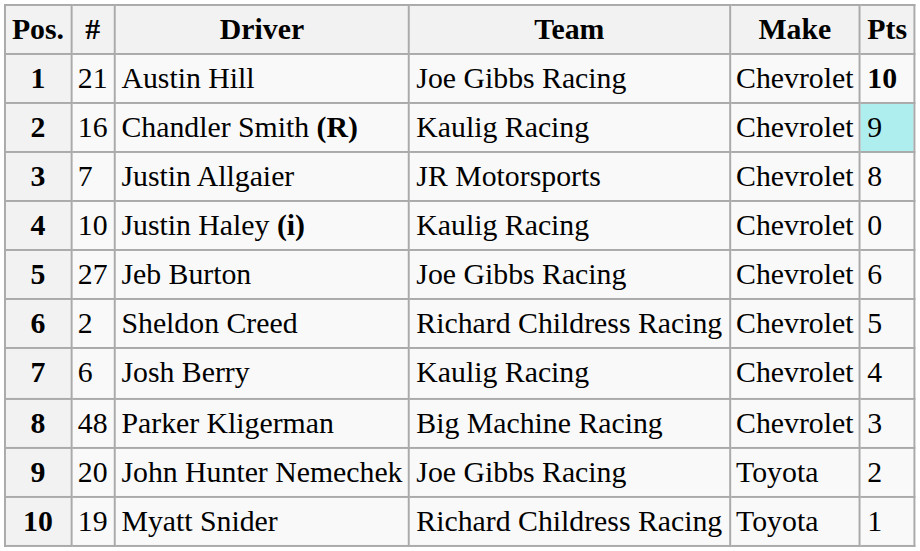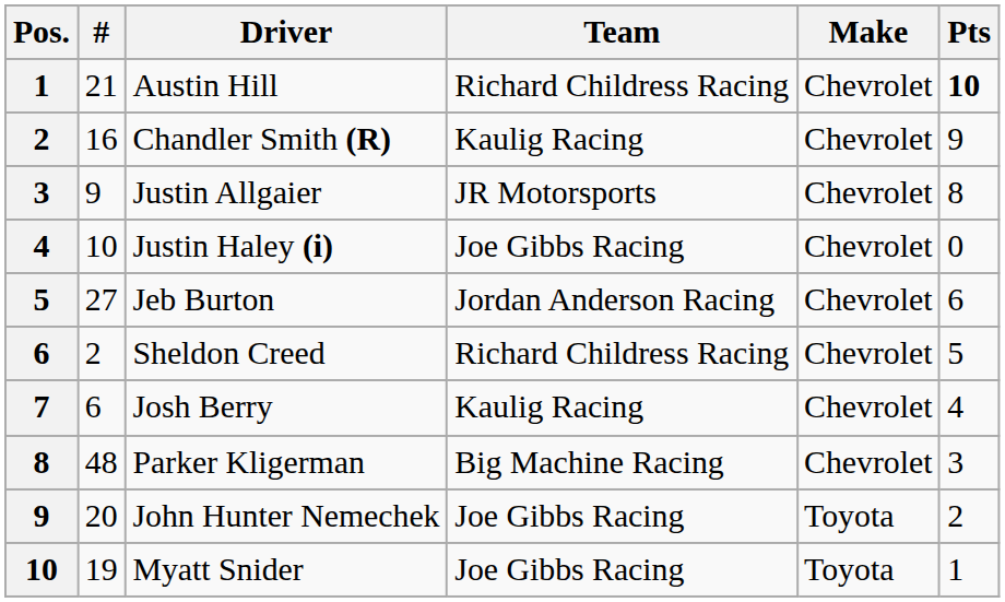 <table class="wikitable" style="font-size:95%">
 <tr>
 <th>Pos.</th>
 <th>#</th>
 <th>Driver</th>
 <th>Team</th>
 <th>Make</th>
 <th>Pts</th>
 </tr>
 <tr>
 <th>1</th>
 <td>21</td>
 <td>Austin Hill</td>
-<td>Joe Gibbs Racing</td>
+<td>Richard Childress Racing</td>
 <td>Chevrolet</td>
 <td><strong>10</strong></td>
 </tr>
 <tr>
 <th>2</th>
 <td>16</td>
 <td>Chandler Smith <strong>(R)</strong></td>
 <td>Kaulig Racing</td>
 <td>Chevrolet</td>
-<td style="background: paleturquoise;">9</td>
+<td>9</td>
 </tr>
 <tr>
 <th>3</th>
-<td>7</td>
+<td>9</td>
 <td>Justin Allgaier</td>
 <td>JR Motorsports</td>
 <td>Chevrolet</td>
 <td>8</td>
 </tr>
 <tr>
 <th>4</th>
 <td>10</td>
 <td>Justin Haley <strong>(i)</strong></td>
-<td>Kaulig Racing</td>
+<td>Joe Gibbs Racing</td>
 <td>Chevrolet</td>
 <td>0</td>
 </tr>
 <tr>
 <th>5</th>
 <td>27</td>
 <td>Jeb Burton</td>
-<td>Joe Gibbs Racing</td>
+<td>Jordan Anderson Racing</td>
 <td>Chevrolet</td>
 <td>6</td>
 </tr>
 <tr>
 <th>6</th>
 <td>2</td>
 <td>Sheldon Creed</td>
 <td>Richard Childress Racing</td>
 <td>Chevrolet</td>
 <td>5</td>
 </tr>
 <tr>
 <th>7</th>
 <td>6</td>
 <td>Josh Berry</td>
 <td>Kaulig Racing</td>
 <td>Chevrolet</td>
 <td>4</td>
 </tr>
 <tr>
 <th>8</th>
 <td>48</td>
 <td>Parker Kligerman</td>
 <td>Big Machine Racing</td>
 <td>Chevrolet</td>
 <td>3</td>
 </tr>
 <tr>
 <th>9</th>
 <td>20</td>
 <td>John Hunter Nemechek</td>
 <td>Joe Gibbs Racing</td>
 <td>Toyota</td>
 <td>2</td>
 </tr>
 <tr>
 <th>10</th>
 <td>19</td>
 <td>Myatt Snider</td>
-<td>Richard Childress Racing</td>
+<td>Joe Gibbs Racing</td>
 <td>Toyota</td>
 <td>1</td>
 </tr>
 </table>
